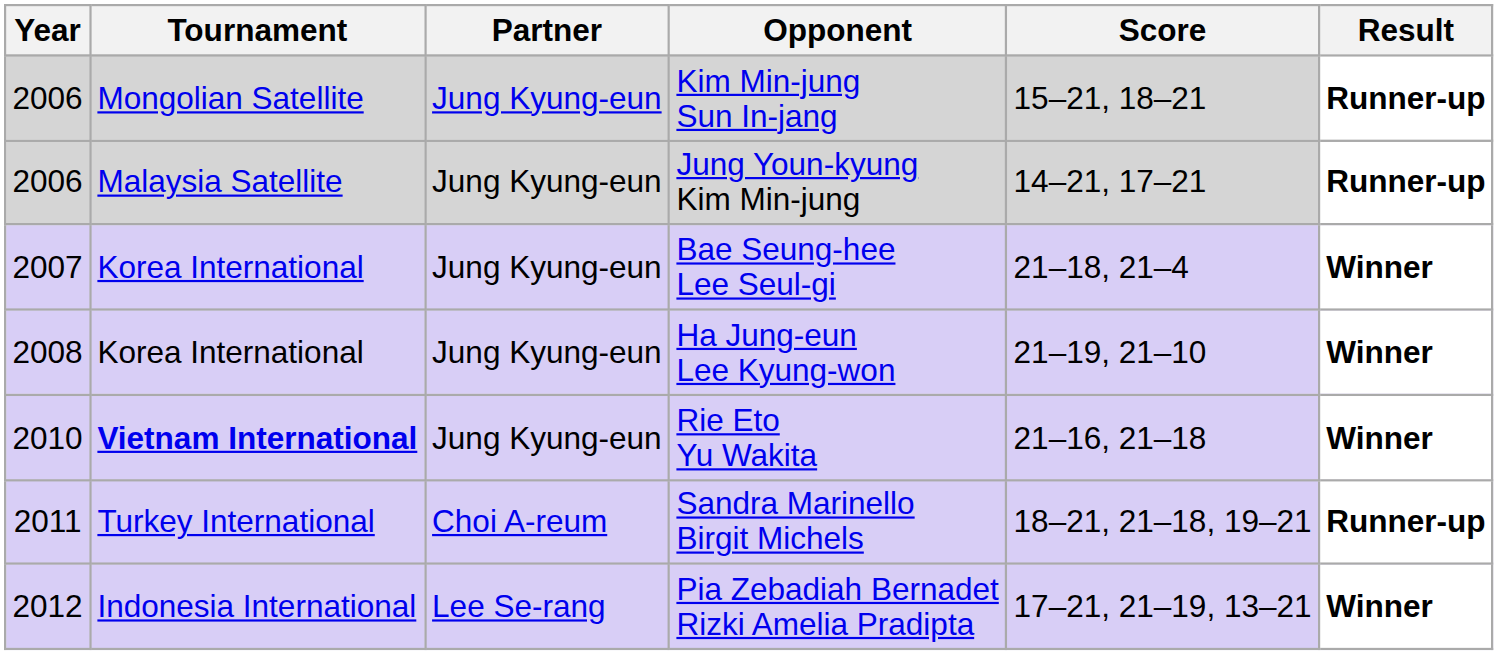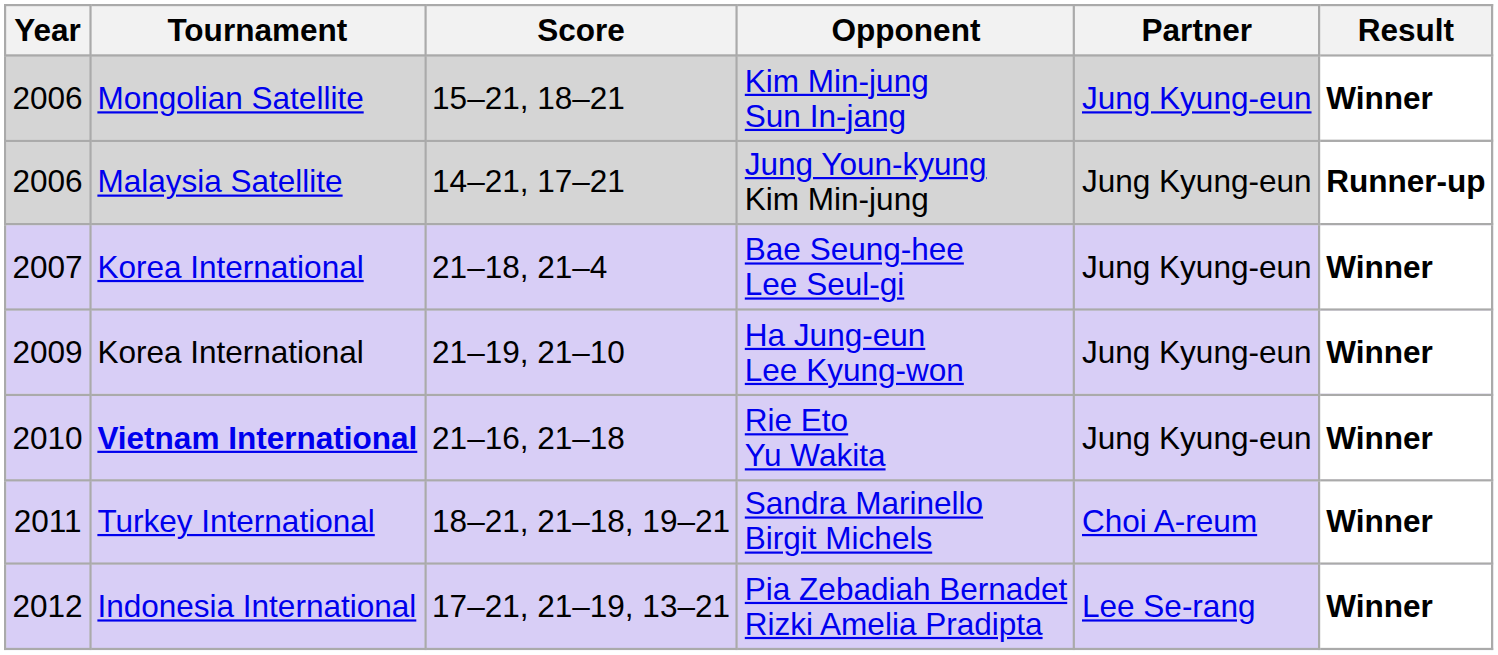 <table class="sortable wikitable" style="font-size: 90%;">
 <tr>
 <th>Year</th>
 <th>Tournament</th>
+<th>Score</th>
+<th>Opponent</th>
 <th>Partner</th>
-<th>Opponent</th>
-<th>Score</th>
 <th>Result</th>
 </tr>
 <tr style="background:#D5D5D5">
 <td align="center">2006</td>
 <td align="left"><a href='#'>Mongolian Satellite</a></td>
+<td align="left">15–21, 18–21</td>
+<td align="left"> <a href='#'>Kim Min-jung</a> <br>  <a href='#'>Sun In-jang</a></td>
 <td align="left"> <a href='#'>Jung Kyung-eun</a></td>
-<td align="left"> <a href='#'>Kim Min-jung</a> <br>  <a href='#'>Sun In-jang</a></td>
-<td align="left">15–21, 18–21</td>
-<td style="text-align:left; background:white"> <strong>Runner-up</strong></td>
+<td style="text-align:left; background:white"> <strong>Winner</strong></td>
 </tr>
 <tr style="background:#D5D5D5">
 <td align="center">2006</td>
 <td align="left"><a href='#'>Malaysia Satellite</a></td>
+<td align="left">14–21, 17–21</td>
+<td align="left"> <a href='#'>Jung Youn-kyung</a> <br>  Kim Min-jung</td>
 <td align="left"> Jung Kyung-eun</td>
-<td align="left"> <a href='#'>Jung Youn-kyung</a> <br>  Kim Min-jung</td>
-<td align="left">14–21, 17–21</td>
 <td style="text-align:left; background:white"> <strong>Runner-up</strong></td>
 </tr>
 <tr style="background:#D8CEF6">
 <td align="center">2007</td>
 <td align="left"><a href='#'>Korea International</a></td>
+<td align="left">21–18, 21–4</td>
+<td align="left"> <a href='#'>Bae Seung-hee</a> <br>  <a href='#'>Lee Seul-gi</a></td>
 <td align="left"> Jung Kyung-eun</td>
-<td align="left"> <a href='#'>Bae Seung-hee</a> <br>  <a href='#'>Lee Seul-gi</a></td>
-<td align="left">21–18, 21–4</td>
 <td style="text-align:left; background:white"> <strong>Winner</strong></td>
 </tr>
 <tr style="background:#D8CEF6">
-<td align="center">2008</td>
+<td align="center">2009</td>
 <td align="left">Korea International</td>
+<td align="left">21–19, 21–10</td>
+<td align="left"> <a href='#'>Ha Jung-eun</a> <br>  <a href='#'>Lee Kyung-won</a></td>
 <td align="left"> Jung Kyung-eun</td>
-<td align="left"> <a href='#'>Ha Jung-eun</a> <br>  <a href='#'>Lee Kyung-won</a></td>
-<td align="left">21–19, 21–10</td>
 <td style="text-align:left; background:white"> <strong>Winner</strong></td>
 </tr>
 <tr style="background:#D8CEF6">
 <td align="center">2010</td>
 <td align="left"><strong><a href='#'>Vietnam International</a></strong></td>
+<td align="left">21–16, 21–18</td>
+<td align="left"> <a href='#'>Rie Eto</a> <br>  <a href='#'>Yu Wakita</a></td>
 <td align="left"> Jung Kyung-eun</td>
-<td align="left"> <a href='#'>Rie Eto</a> <br>  <a href='#'>Yu Wakita</a></td>
-<td align="left">21–16, 21–18</td>
 <td style="text-align:left; background:white"> <strong>Winner</strong></td>
 </tr>
 <tr style="background:#D8CEF6">
 <td align="center">2011</td>
 <td align="left"><a href='#'>Turkey International</a></td>
+<td align="left">18–21, 21–18, 19–21</td>
+<td align="left"> <a href='#'>Sandra Marinello</a> <br>  <a href='#'>Birgit Michels</a></td>
 <td align="left"> <a href='#'>Choi A-reum</a></td>
-<td align="left"> <a href='#'>Sandra Marinello</a> <br>  <a href='#'>Birgit Michels</a></td>
-<td align="left">18–21, 21–18, 19–21</td>
-<td style="text-align:left; background:white"> <strong>Runner-up</strong></td>
+<td style="text-align:left; background:white"> <strong>Winner</strong></td>
 </tr>
 <tr style="background:#D8CEF6">
 <td align="center">2012</td>
 <td align="left"><a href='#'>Indonesia International</a></td>
+<td align="left">17–21, 21–19, 13–21</td>
+<td align="left"> <a href='#'>Pia Zebadiah Bernadet</a> <br>  <a href='#'>Rizki Amelia Pradipta</a></td>
 <td align="left"> <a href='#'>Lee Se-rang</a></td>
-<td align="left"> <a href='#'>Pia Zebadiah Bernadet</a> <br>  <a href='#'>Rizki Amelia Pradipta</a></td>
-<td align="left">17–21, 21–19, 13–21</td>
 <td style="text-align:left; background:white"> <strong>Winner</strong></td>
 </tr>
 </table>
